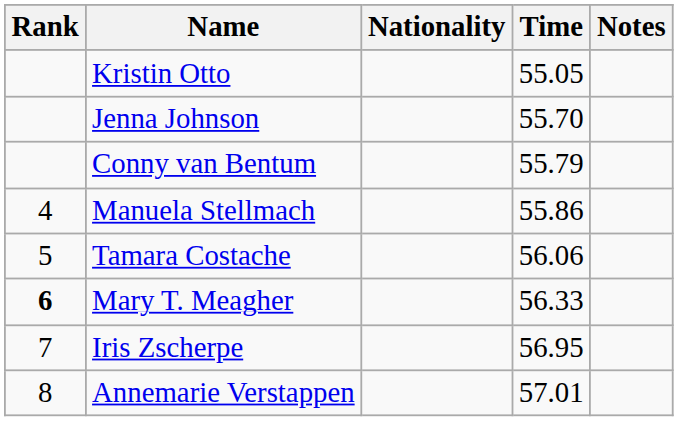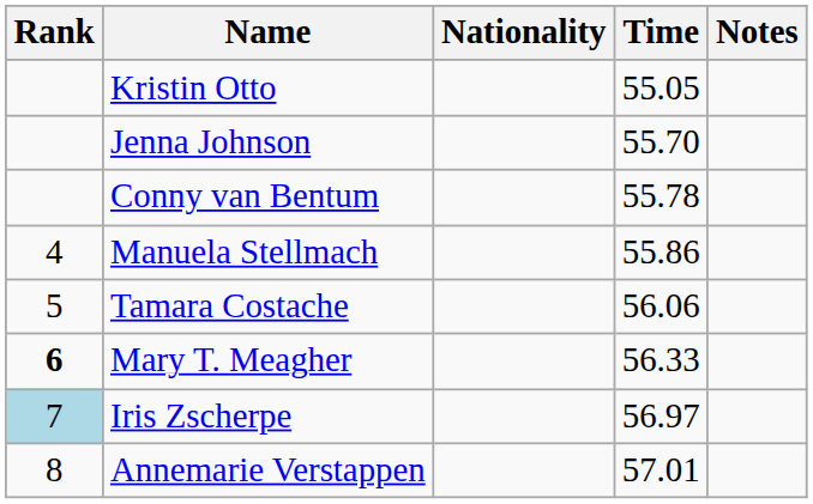 <table class="wikitable sortable" style="text-align:center">
 <tr>
 <th>Rank</th>
 <th>Name</th>
 <th>Nationality</th>
 <th>Time</th>
 <th>Notes</th>
 </tr>
 <tr>
 <td></td>
 <td align=left><a href='#'>Kristin Otto</a></td>
 <td align=left></td>
 <td>55.05</td>
 <td></td>
 </tr>
 <tr>
 <td></td>
 <td align=left><a href='#'>Jenna Johnson</a></td>
 <td align=left></td>
 <td>55.70</td>
 <td></td>
 </tr>
 <tr>
 <td></td>
 <td align=left><a href='#'>Conny van Bentum</a></td>
 <td align=left></td>
-<td>55.79</td>
+<td>55.78</td>
 <td></td>
 </tr>
 <tr>
 <td>4</td>
 <td align=left><a href='#'>Manuela Stellmach</a></td>
 <td align=left></td>
 <td>55.86</td>
 <td></td>
 </tr>
 <tr>
 <td>5</td>
 <td align=left><a href='#'>Tamara Costache</a></td>
 <td align=left></td>
 <td>56.06</td>
 <td></td>
 </tr>
 <tr>
 <td><strong>6</strong></td>
 <td align=left><a href='#'>Mary T. Meagher</a></td>
 <td align=left></td>
 <td>56.33</td>
 <td></td>
 </tr>
 <tr>
-<td>7</td>
+<td style="background: lightblue;">7</td>
 <td align=left><a href='#'>Iris Zscherpe</a></td>
 <td align=left></td>
-<td>56.95</td>
+<td>56.97</td>
 <td></td>
 </tr>
 <tr>
 <td>8</td>
 <td align=left><a href='#'>Annemarie Verstappen</a></td>
 <td align=left></td>
 <td>57.01</td>
 <td></td>
 </tr>
 </table>
